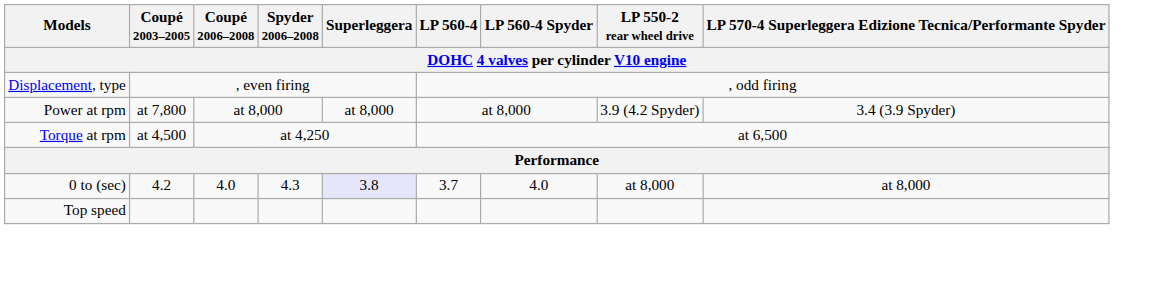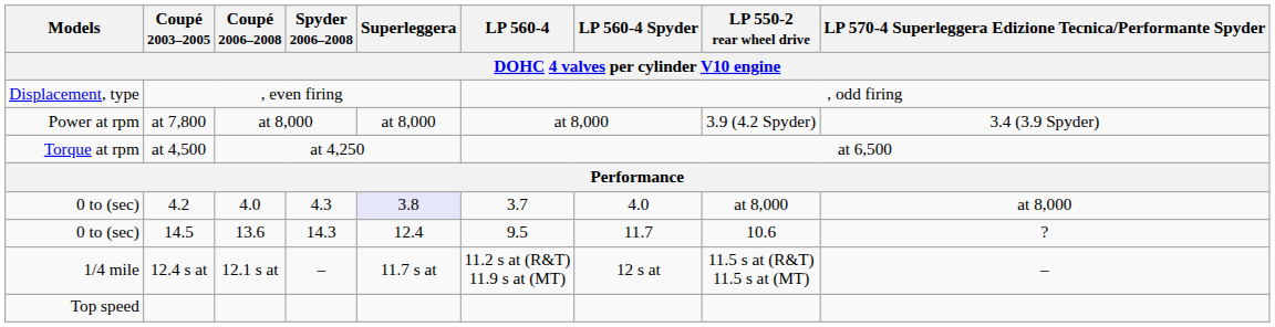 <table class="wikitable collapsible" style="font-size:80%; text-align:center;">
 <tr>
 <th>Models</th>
 <th>Coupé <br><small>2003–2005</small></th>
 <th>Coupé <br><small>2006–2008</small></th>
 <th>Spyder <br><small>2006–2008</small></th>
 <th>Superleggera</th>
 <th>LP 560-4</th>
 <th>LP 560-4 Spyder</th>
 <th>LP 550-2 <br><small>rear wheel drive</small></th>
 <th>LP 570-4 Superleggera Edizione Tecnica/Performante Spyder</th>
 </tr>
 <tr>
 <th colspan=9><a href='#'>DOHC</a> <a href='#'>4 valves</a> per cylinder <a href='#'>V10 engine</a></th>
 </tr>
 <tr>
 <td style="text-align:right;"><a href='#'>Displacement</a>, type</td>
 <td colspan=4>, even firing</td>
 <td colspan=4>, odd firing</td>
 </tr>
 <tr>
 <td style="text-align:right;">Power at rpm</td>
 <td> at 7,800</td>
 <td colspan=2> at 8,000</td>
 <td> at 8,000</td>
 <td colspan=2> at 8,000</td>
 <td>3.9 (4.2 Spyder)</td>
 <td>3.4 (3.9 Spyder)</td>
 </tr>
 <tr>
 <td style="text-align:right;"><a href='#'>Torque</a> at rpm</td>
 <td> at 4,500</td>
 <td colspan=3> at 4,250</td>
 <td colspan=4> at 6,500</td>
 </tr>
 <tr>
 <th colspan=9>Performance</th>
 </tr>
 <tr>
 <td style="text-align:right;">0 to  (sec)</td>
 <td>4.2</td>
 <td>4.0</td>
 <td>4.3</td>
 <td style="background: lavender;">3.8</td>
 <td>3.7</td>
 <td>4.0</td>
 <td> at 8,000</td>
 <td> at 8,000</td>
 </tr>
 <tr>
+<td style="text-align:right;">0 to  (sec)</td>
+<td>14.5</td>
+<td>13.6</td>
+<td>14.3</td>
+<td>12.4</td>
+<td>9.5</td>
+<td>11.7</td>
+<td>10.6</td>
+<td>?</td>
+</tr>
+<tr>
+<td style="text-align:right;">1/4 mile</td>
+<td>12.4 s at </td>
+<td>12.1 s at </td>
+<td>–</td>
+<td>11.7 s at </td>
+<td>11.2 s at  (R&T) <br> 11.9 s at  (MT)</td>
+<td>12 s at </td>
+<td>11.5 s at  (R&T) <br> 11.5 s at  (MT)</td>
+<td>–</td>
+</tr>
+<tr>
 <td style="text-align:right;">Top speed</td>
 <td></td>
 <td></td>
 <td></td>
 <td></td>
 <td></td>
 <td></td>
 <td></td>
 <td></td>
 </tr>
 </table>
